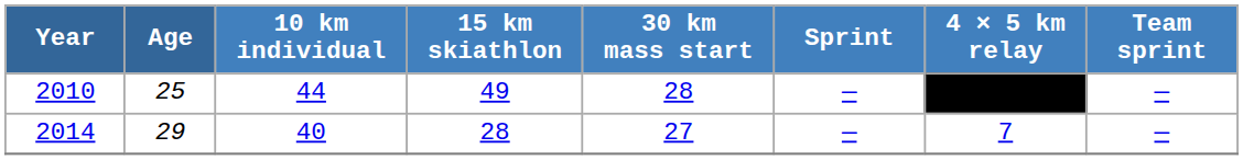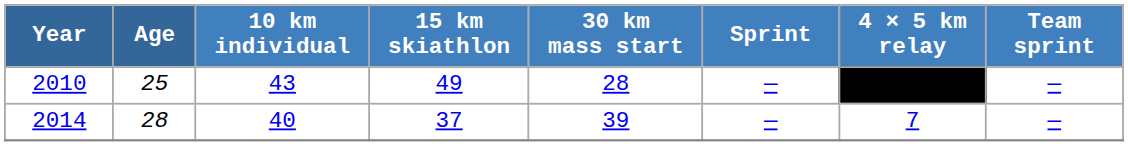 <table class="wikitable" style="font-size:95%; text-align:center; border:grey solid 1px; border-collapse:collapse; background:#ffffff;">
 <tr>
 <th style="background-color:#369; color:white; width:60px;"> Year </th>
 <th style="background-color:#369; color:white; width:40px;"> Age </th>
 <th style="background-color:#4180be; color:white; width:75px;"> 10 km <br> individual </th>
 <th style="background-color:#4180be; color:white; width:75px;"> 15 km <br> skiathlon </th>
 <th style="background-color:#4180be; color:white; width:75px;"> 30 km <br> mass start </th>
 <th style="background-color:#4180be; color:white; width:75px;"> Sprint </th>
 <th style="background-color:#4180be; color:white; width:75px;"> 4 × 5 km <br> relay </th>
 <th style="background-color:#4180be; color:white; width:75px;"> Team <br> sprint </th>
 </tr>
 <tr>
 <td><a href='#'>2010</a></td>
 <td><em>25</em></td>
-<td><a href='#'>44</a></td>
+<td><a href='#'>43</a></td>
 <td><a href='#'>49</a></td>
 <td><a href='#'>28</a></td>
 <td><a href='#'>—</a></td>
 <td style="background:#000; color:#fff;"><a href='#'><span></span></a></td>
 <td><a href='#'>—</a></td>
 </tr>
 <tr>
 <td><a href='#'>2014</a></td>
-<td><em>29</em></td>
+<td><em>28</em></td>
 <td><a href='#'>40</a></td>
-<td><a href='#'>28</a></td>
-<td><a href='#'>27</a></td>
+<td><a href='#'>37</a></td>
+<td><a href='#'>39</a></td>
 <td><a href='#'>—</a></td>
 <td><a href='#'>7</a></td>
 <td><a href='#'>—</a></td>
 </tr>
 <tr>
 </tr>
 </table>
